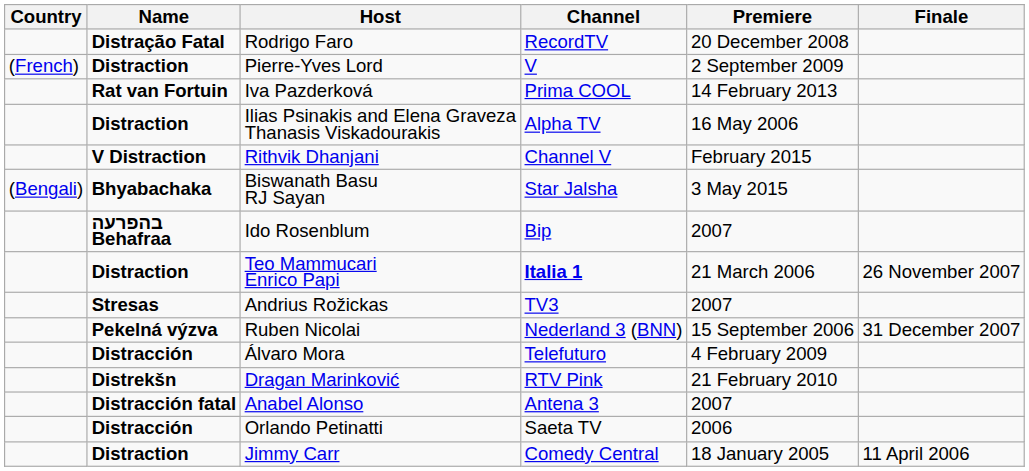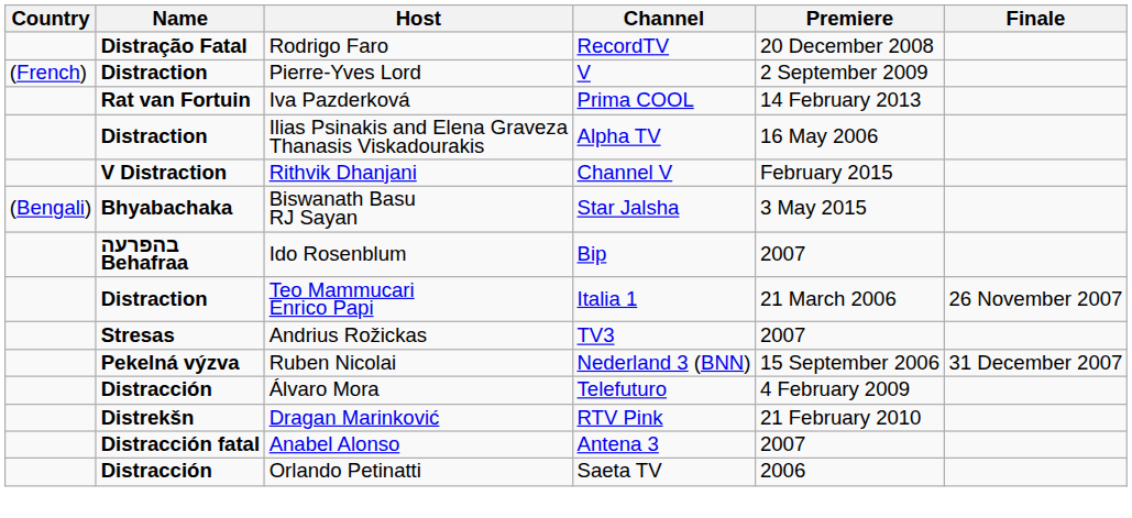 <table class="wikitable" style="text-align:left; line-height:14px">
 <tr>
 <th>Country</th>
 <th>Name</th>
 <th>Host</th>
 <th>Channel</th>
 <th>Premiere</th>
 <th>Finale</th>
 </tr>
 <tr>
 <td></td>
 <td><strong>Distração Fatal</strong></td>
 <td>Rodrigo Faro</td>
 <td><a href='#'>RecordTV</a></td>
 <td>20 December 2008</td>
 <td></td>
 </tr>
 <tr>
 <td> (<a href='#'>French</a>)</td>
 <td><strong>Distraction</strong></td>
 <td>Pierre-Yves Lord</td>
 <td><a href='#'>V</a></td>
 <td>2 September 2009</td>
 <td></td>
 </tr>
 <tr>
 <td></td>
 <td><strong>Rat van Fortuin</strong></td>
 <td>Iva Pazderková</td>
 <td><a href='#'>Prima COOL</a></td>
 <td>14 February 2013</td>
 <td></td>
 </tr>
 <tr>
 <td></td>
 <td><strong>Distraction</strong></td>
 <td>Ilias Psinakis and Elena Graveza<br>Thanasis Viskadourakis</td>
 <td><a href='#'>Alpha TV</a></td>
 <td>16 May 2006</td>
 <td></td>
 </tr>
 <tr>
 <td></td>
 <td><strong>V Distraction</strong></td>
 <td><a href='#'>Rithvik Dhanjani</a></td>
 <td><a href='#'>Channel V</a></td>
 <td>February 2015</td>
 <td></td>
 </tr>
 <tr>
 <td> (<a href='#'>Bengali</a>)</td>
 <td><strong>Bhyabachaka</strong></td>
 <td>Biswanath Basu<br>RJ Sayan</td>
 <td><a href='#'>Star Jalsha</a></td>
 <td>3 May 2015</td>
 <td></td>
 </tr>
 <tr>
 <td></td>
 <td><strong>בהפרעה</strong><br><strong>Behafraa</strong></td>
 <td>Ido Rosenblum</td>
 <td><a href='#'>Bip</a></td>
 <td>2007</td>
 <td></td>
 </tr>
 <tr>
 <td></td>
 <td><strong>Distraction </strong></td>
 <td><a href='#'>Teo Mammucari</a><br><a href='#'>Enrico Papi</a></td>
-<td><strong><a href='#'>Italia 1</a></strong></td>
+<td><a href='#'>Italia 1</a></td>
 <td>21 March 2006</td>
 <td>26 November 2007</td>
 </tr>
 <tr>
 <td></td>
 <td><strong>Stresas</strong></td>
 <td>Andrius Rožickas</td>
 <td><a href='#'>TV3</a></td>
 <td>2007</td>
 <td></td>
 </tr>
 <tr>
 <td></td>
 <td><strong>Pekelná výzva</strong></td>
 <td>Ruben Nicolai</td>
 <td><a href='#'>Nederland 3</a> (<a href='#'>BNN</a>)</td>
 <td>15 September 2006</td>
 <td>31 December 2007</td>
 </tr>
 <tr>
 <td></td>
 <td><strong>Distracción</strong></td>
 <td>Álvaro Mora</td>
 <td><a href='#'>Telefuturo</a></td>
 <td>4 February 2009</td>
 <td></td>
 </tr>
 <tr>
 <td></td>
 <td><strong>Distrekšn</strong></td>
 <td><a href='#'>Dragan Marinković</a></td>
 <td><a href='#'>RTV Pink</a></td>
 <td>21 February 2010</td>
 <td></td>
 </tr>
 <tr>
 <td></td>
 <td><strong>Distracción fatal</strong></td>
 <td><a href='#'>Anabel Alonso</a></td>
 <td><a href='#'>Antena 3</a></td>
 <td>2007</td>
 <td></td>
 </tr>
 <tr>
 <td></td>
 <td><strong>Distracción</strong></td>
 <td>Orlando Petinatti</td>
 <td>Saeta TV</td>
 <td>2006</td>
 <td></td>
 </tr>
-<tr>
-<td></td>
-<td><strong>Distraction</strong></td>
-<td><a href='#'>Jimmy Carr</a></td>
-<td><a href='#'>Comedy Central</a></td>
-<td>18 January 2005</td>
-<td>11 April 2006</td>
-</tr>
 </table>
